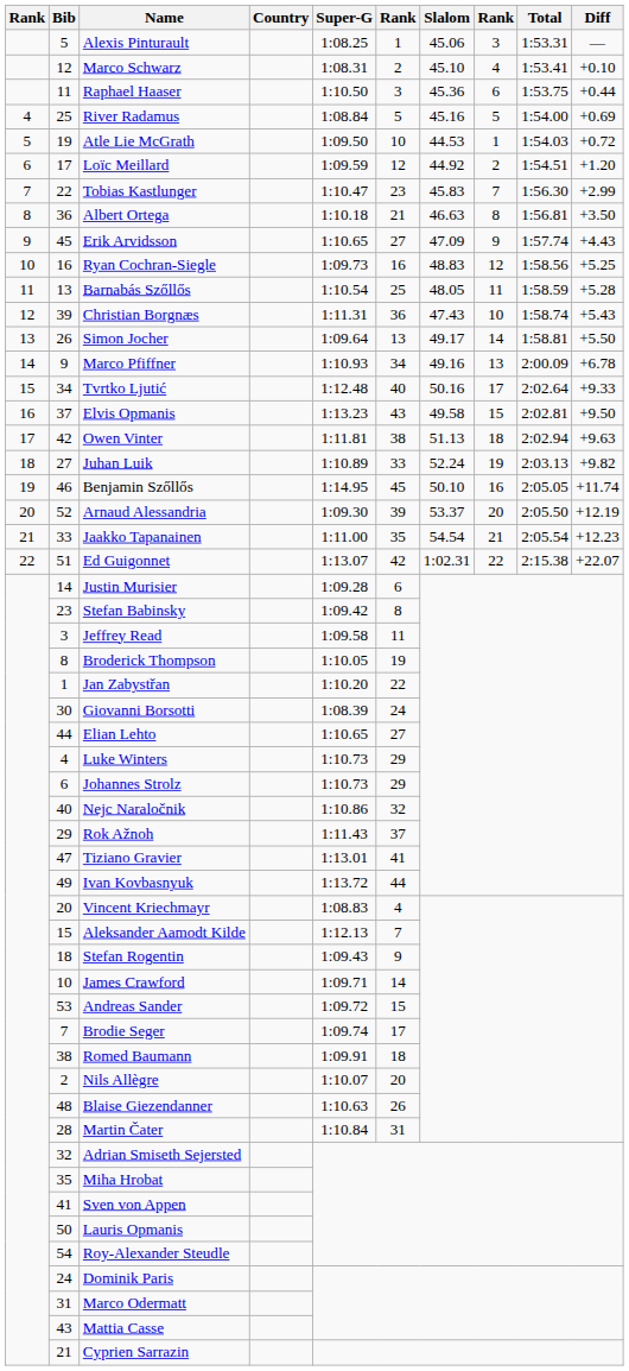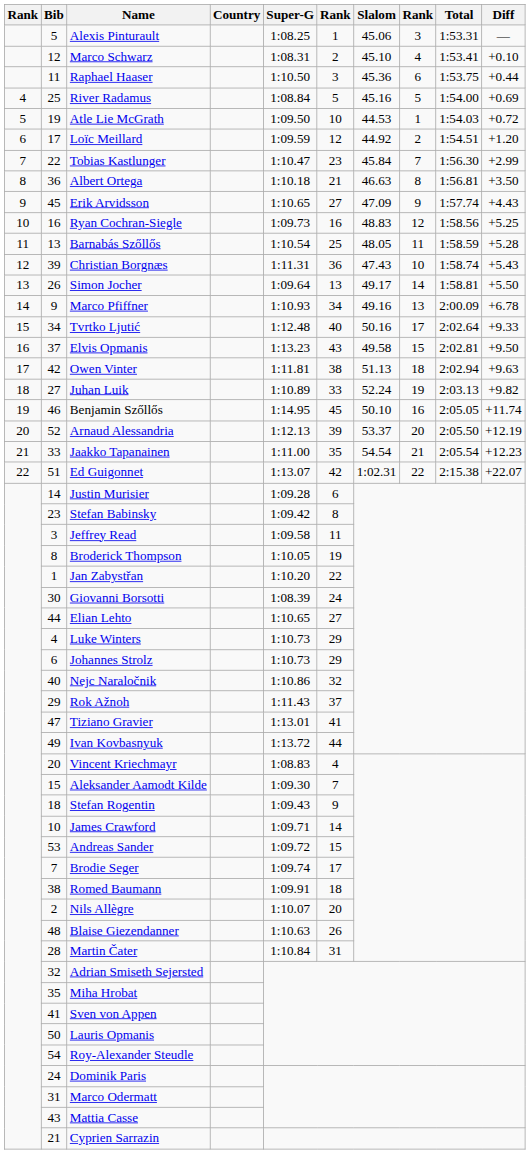 <table class="wikitable sortable" style="text-align:center">
 <tr>
 <th>Rank</th>
 <th>Bib</th>
 <th>Name</th>
 <th>Country</th>
 <th>Super-G</th>
 <th>Rank</th>
 <th>Slalom</th>
 <th>Rank</th>
 <th>Total</th>
 <th>Diff</th>
 </tr>
 <tr>
 <td></td>
 <td>5</td>
 <td align=left><a href='#'>Alexis Pinturault</a></td>
 <td align=left></td>
 <td>1:08.25</td>
 <td>1</td>
 <td>45.06</td>
 <td>3</td>
 <td>1:53.31</td>
 <td>—</td>
 </tr>
 <tr>
 <td></td>
 <td>12</td>
 <td align=left><a href='#'>Marco Schwarz</a></td>
 <td align=left></td>
 <td>1:08.31</td>
 <td>2</td>
 <td>45.10</td>
 <td>4</td>
 <td>1:53.41</td>
 <td>+0.10</td>
 </tr>
 <tr>
 <td></td>
 <td>11</td>
 <td align=left><a href='#'>Raphael Haaser</a></td>
 <td align=left></td>
 <td>1:10.50</td>
 <td>3</td>
 <td>45.36</td>
 <td>6</td>
 <td>1:53.75</td>
 <td>+0.44</td>
 </tr>
 <tr>
 <td>4</td>
 <td>25</td>
 <td align=left><a href='#'>River Radamus</a></td>
 <td align=left></td>
 <td>1:08.84</td>
 <td>5</td>
 <td>45.16</td>
 <td>5</td>
 <td>1:54.00</td>
 <td>+0.69</td>
 </tr>
 <tr>
 <td>5</td>
 <td>19</td>
 <td align=left><a href='#'>Atle Lie McGrath</a></td>
 <td align=left></td>
 <td>1:09.50</td>
 <td>10</td>
 <td>44.53</td>
 <td>1</td>
 <td>1:54.03</td>
 <td>+0.72</td>
 </tr>
 <tr>
 <td>6</td>
 <td>17</td>
 <td align=left><a href='#'>Loïc Meillard</a></td>
 <td align=left></td>
 <td>1:09.59</td>
 <td>12</td>
 <td>44.92</td>
 <td>2</td>
 <td>1:54.51</td>
 <td>+1.20</td>
 </tr>
 <tr>
 <td>7</td>
 <td>22</td>
 <td align=left><a href='#'>Tobias Kastlunger</a></td>
 <td align=left></td>
 <td>1:10.47</td>
 <td>23</td>
-<td>45.83</td>
+<td>45.84</td>
 <td>7</td>
 <td>1:56.30</td>
 <td>+2.99</td>
 </tr>
 <tr>
 <td>8</td>
 <td>36</td>
 <td align=left><a href='#'>Albert Ortega</a></td>
 <td align=left></td>
 <td>1:10.18</td>
 <td>21</td>
 <td>46.63</td>
 <td>8</td>
 <td>1:56.81</td>
 <td>+3.50</td>
 </tr>
 <tr>
 <td>9</td>
 <td>45</td>
 <td align=left><a href='#'>Erik Arvidsson</a></td>
 <td align=left></td>
 <td>1:10.65</td>
 <td>27</td>
 <td>47.09</td>
 <td>9</td>
 <td>1:57.74</td>
 <td>+4.43</td>
 </tr>
 <tr>
 <td>10</td>
 <td>16</td>
 <td align=left><a href='#'>Ryan Cochran-Siegle</a></td>
 <td align=left></td>
 <td>1:09.73</td>
 <td>16</td>
 <td>48.83</td>
 <td>12</td>
 <td>1:58.56</td>
 <td>+5.25</td>
 </tr>
 <tr>
 <td>11</td>
 <td>13</td>
 <td align=left><a href='#'>Barnabás Szőllős</a></td>
 <td align=left></td>
 <td>1:10.54</td>
 <td>25</td>
 <td>48.05</td>
 <td>11</td>
 <td>1:58.59</td>
 <td>+5.28</td>
 </tr>
 <tr>
 <td>12</td>
 <td>39</td>
 <td align=left><a href='#'>Christian Borgnæs</a></td>
 <td align=left></td>
 <td>1:11.31</td>
 <td>36</td>
 <td>47.43</td>
 <td>10</td>
 <td>1:58.74</td>
 <td>+5.43</td>
 </tr>
 <tr>
 <td>13</td>
 <td>26</td>
 <td align=left><a href='#'>Simon Jocher</a></td>
 <td align=left></td>
 <td>1:09.64</td>
 <td>13</td>
 <td>49.17</td>
 <td>14</td>
 <td>1:58.81</td>
 <td>+5.50</td>
 </tr>
 <tr>
 <td>14</td>
 <td>9</td>
 <td align=left><a href='#'>Marco Pfiffner</a></td>
 <td align=left></td>
 <td>1:10.93</td>
 <td>34</td>
 <td>49.16</td>
 <td>13</td>
 <td>2:00.09</td>
 <td>+6.78</td>
 </tr>
 <tr>
 <td>15</td>
 <td>34</td>
 <td align=left><a href='#'>Tvrtko Ljutić</a></td>
 <td align=left></td>
 <td>1:12.48</td>
 <td>40</td>
 <td>50.16</td>
 <td>17</td>
 <td>2:02.64</td>
 <td>+9.33</td>
 </tr>
 <tr>
 <td>16</td>
 <td>37</td>
 <td align=left><a href='#'>Elvis Opmanis</a></td>
 <td align=left></td>
 <td>1:13.23</td>
 <td>43</td>
 <td>49.58</td>
 <td>15</td>
 <td>2:02.81</td>
 <td>+9.50</td>
 </tr>
 <tr>
 <td>17</td>
 <td>42</td>
 <td align=left><a href='#'>Owen Vinter</a></td>
 <td align=left></td>
 <td>1:11.81</td>
 <td>38</td>
 <td>51.13</td>
 <td>18</td>
 <td>2:02.94</td>
 <td>+9.63</td>
 </tr>
 <tr>
 <td>18</td>
 <td>27</td>
 <td align=left><a href='#'>Juhan Luik</a></td>
 <td align=left></td>
 <td>1:10.89</td>
 <td>33</td>
 <td>52.24</td>
 <td>19</td>
 <td>2:03.13</td>
 <td>+9.82</td>
 </tr>
 <tr>
 <td>19</td>
 <td>46</td>
 <td align=left>Benjamin Szőllős</td>
 <td align=left></td>
 <td>1:14.95</td>
 <td>45</td>
 <td>50.10</td>
 <td>16</td>
 <td>2:05.05</td>
 <td>+11.74</td>
 </tr>
 <tr>
 <td>20</td>
 <td>52</td>
 <td align=left><a href='#'>Arnaud Alessandria</a></td>
 <td align=left></td>
-<td>1:09.30</td>
+<td>1:12.13</td>
 <td>39</td>
 <td>53.37</td>
 <td>20</td>
 <td>2:05.50</td>
 <td>+12.19</td>
 </tr>
 <tr>
 <td>21</td>
 <td>33</td>
 <td align=left><a href='#'>Jaakko Tapanainen</a></td>
 <td align=left></td>
 <td>1:11.00</td>
 <td>35</td>
 <td>54.54</td>
 <td>21</td>
 <td>2:05.54</td>
 <td>+12.23</td>
 </tr>
 <tr>
 <td>22</td>
 <td>51</td>
 <td align=left><a href='#'>Ed Guigonnet</a></td>
 <td align=left></td>
 <td>1:13.07</td>
 <td>42</td>
 <td>1:02.31</td>
 <td>22</td>
 <td>2:15.38</td>
 <td>+22.07</td>
 </tr>
 <tr>
 <td rowspan=32></td>
 <td>14</td>
 <td align=left><a href='#'>Justin Murisier</a></td>
 <td align=left></td>
 <td>1:09.28</td>
 <td>6</td>
 <td colspan=4 rowspan=13></td>
 </tr>
 <tr>
 <td>23</td>
 <td align=left><a href='#'>Stefan Babinsky</a></td>
 <td align=left></td>
 <td>1:09.42</td>
 <td>8</td>
 </tr>
 <tr>
 <td>3</td>
 <td align=left><a href='#'>Jeffrey Read</a></td>
 <td align=left></td>
 <td>1:09.58</td>
 <td>11</td>
 </tr>
 <tr>
 <td>8</td>
 <td align=left><a href='#'>Broderick Thompson</a></td>
 <td align=left></td>
 <td>1:10.05</td>
 <td>19</td>
 </tr>
 <tr>
 <td>1</td>
 <td align=left><a href='#'>Jan Zabystřan</a></td>
 <td align=left></td>
 <td>1:10.20</td>
 <td>22</td>
 </tr>
 <tr>
 <td>30</td>
 <td align=left><a href='#'>Giovanni Borsotti</a></td>
 <td align=left></td>
 <td>1:08.39</td>
 <td>24</td>
 </tr>
 <tr>
 <td>44</td>
 <td align=left><a href='#'>Elian Lehto</a></td>
 <td align=left></td>
 <td>1:10.65</td>
 <td>27</td>
 </tr>
 <tr>
 <td>4</td>
 <td align=left><a href='#'>Luke Winters</a></td>
 <td align=left></td>
 <td>1:10.73</td>
 <td>29</td>
 </tr>
 <tr>
 <td>6</td>
 <td align=left><a href='#'>Johannes Strolz</a></td>
 <td align=left></td>
 <td>1:10.73</td>
 <td>29</td>
 </tr>
 <tr>
 <td>40</td>
 <td align=left><a href='#'>Nejc Naraločnik</a></td>
 <td align=left></td>
 <td>1:10.86</td>
 <td>32</td>
 </tr>
 <tr>
 <td>29</td>
 <td align=left><a href='#'>Rok Ažnoh</a></td>
 <td align=left></td>
 <td>1:11.43</td>
 <td>37</td>
 </tr>
 <tr>
 <td>47</td>
 <td align=left><a href='#'>Tiziano Gravier</a></td>
 <td align=left></td>
 <td>1:13.01</td>
 <td>41</td>
 </tr>
 <tr>
 <td>49</td>
 <td align=left><a href='#'>Ivan Kovbasnyuk</a></td>
 <td align=left></td>
 <td>1:13.72</td>
 <td>44</td>
 </tr>
 <tr>
 <td>20</td>
 <td align=left><a href='#'>Vincent Kriechmayr</a></td>
 <td align=left></td>
 <td>1:08.83</td>
 <td>4</td>
 <td colspan=4 rowspan=10></td>
 </tr>
 <tr>
 <td>15</td>
 <td align=left><a href='#'>Aleksander Aamodt Kilde</a></td>
 <td align=left></td>
-<td>1:12.13</td>
+<td>1:09.30</td>
 <td>7</td>
 </tr>
 <tr>
 <td>18</td>
 <td align=left><a href='#'>Stefan Rogentin</a></td>
 <td align=left></td>
 <td>1:09.43</td>
 <td>9</td>
 </tr>
 <tr>
 <td>10</td>
 <td align=left><a href='#'>James Crawford</a></td>
 <td align=left></td>
 <td>1:09.71</td>
 <td>14</td>
 </tr>
 <tr>
 <td>53</td>
 <td align=left><a href='#'>Andreas Sander</a></td>
 <td align=left></td>
 <td>1:09.72</td>
 <td>15</td>
 </tr>
 <tr>
 <td>7</td>
 <td align=left><a href='#'>Brodie Seger</a></td>
 <td align=left></td>
 <td>1:09.74</td>
 <td>17</td>
 </tr>
 <tr>
 <td>38</td>
 <td align=left><a href='#'>Romed Baumann</a></td>
 <td align=left></td>
 <td>1:09.91</td>
 <td>18</td>
 </tr>
 <tr>
 <td>2</td>
 <td align=left><a href='#'>Nils Allègre</a></td>
 <td align=left></td>
 <td>1:10.07</td>
 <td>20</td>
 </tr>
 <tr>
 <td>48</td>
 <td align=left><a href='#'>Blaise Giezendanner</a></td>
 <td align=left></td>
 <td>1:10.63</td>
 <td>26</td>
 </tr>
 <tr>
 <td>28</td>
 <td align=left><a href='#'>Martin Čater</a></td>
 <td align=left></td>
 <td>1:10.84</td>
 <td>31</td>
 </tr>
 <tr>
 <td>32</td>
 <td align=left><a href='#'>Adrian Smiseth Sejersted</a></td>
 <td align=left></td>
 <td colspan=6 rowspan=5></td>
 </tr>
 <tr>
 <td>35</td>
 <td align=left><a href='#'>Miha Hrobat</a></td>
 <td align=left></td>
 </tr>
 <tr>
 <td>41</td>
 <td align=left><a href='#'>Sven von Appen</a></td>
 <td align=left></td>
 </tr>
 <tr>
 <td>50</td>
 <td align=left><a href='#'>Lauris Opmanis</a></td>
 <td align=left></td>
 </tr>
 <tr>
 <td>54</td>
 <td align=left><a href='#'>Roy-Alexander Steudle</a></td>
 <td align=left></td>
 </tr>
 <tr>
 <td>24</td>
 <td align=left><a href='#'>Dominik Paris</a></td>
 <td align=left></td>
 <td colspan=6 rowspan=3></td>
 </tr>
 <tr>
 <td>31</td>
 <td align=left><a href='#'>Marco Odermatt</a></td>
 <td align=left></td>
 </tr>
 <tr>
 <td>43</td>
 <td align=left><a href='#'>Mattia Casse</a></td>
 <td align=left></td>
 </tr>
 <tr>
 <td>21</td>
 <td align=left><a href='#'>Cyprien Sarrazin</a></td>
 <td align=left></td>
 <td colspan=6></td>
 </tr>
 </table>
